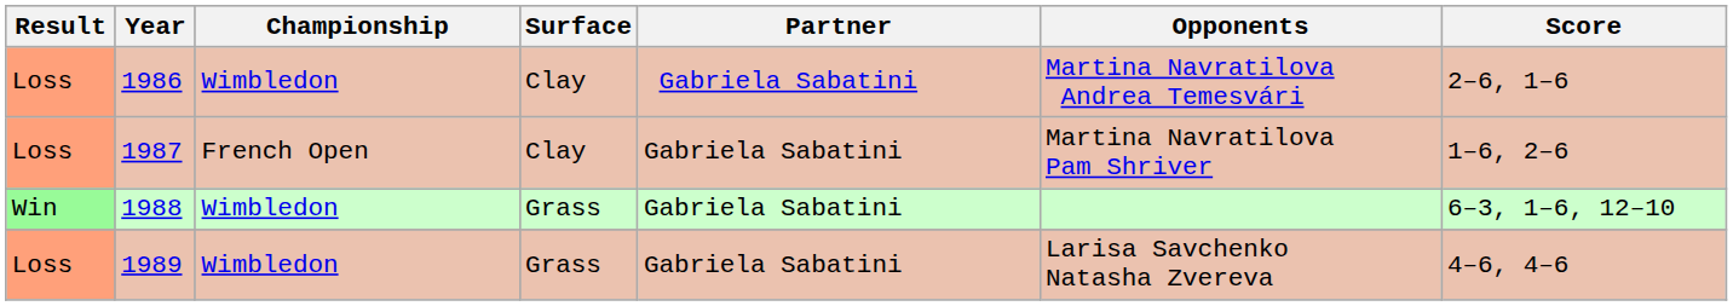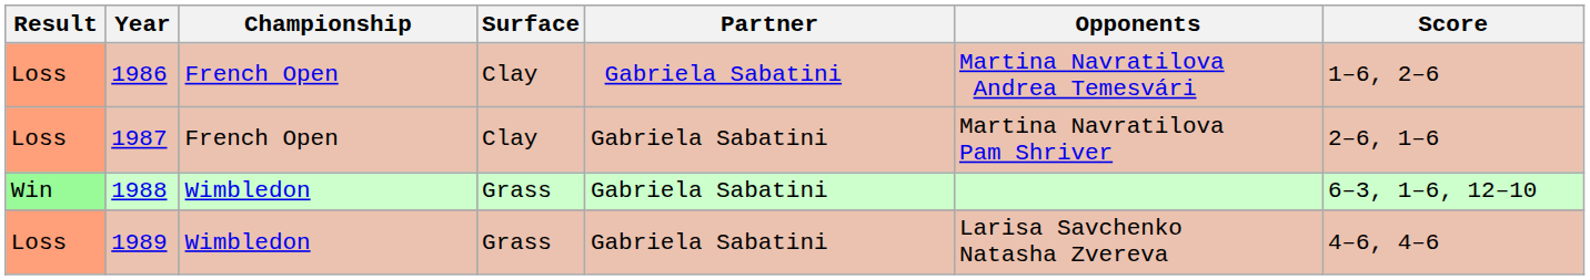 <table class="sortable wikitable">
 <tr>
 <th style="width:50px">Result</th>
 <th style="width:35px">Year</th>
 <th style="width:160px">Championship</th>
 <th style="width:50px">Surface</th>
 <th style="width:200px">Partner</th>
 <th style="width:200px">Opponents</th>
 <th style="width:140px" class="unsortable">Score</th>
 </tr>
 <tr style="background:#ebc2af;">
 <td style="background:#ffa07a;">Loss</td>
 <td><a href='#'>1986</a></td>
-<td><a href='#'>Wimbledon</a></td>
+<td><a href='#'>French Open</a></td>
 <td>Clay</td>
 <td> <a href='#'>Gabriela Sabatini</a></td>
 <td> <a href='#'>Martina Navratilova</a> <br> <a href='#'>Andrea Temesvári</a></td>
-<td>2–6, 1–6</td>
+<td>1–6, 2–6</td>
 </tr>
 <tr style="background:#ebc2af;">
 <td style="background:#ffa07a;">Loss</td>
 <td><a href='#'>1987</a></td>
 <td>French Open</td>
 <td>Clay</td>
 <td> Gabriela Sabatini</td>
 <td> Martina Navratilova<br> <a href='#'>Pam Shriver</a></td>
-<td>1–6, 2–6</td>
+<td>2–6, 1–6</td>
 </tr>
 <tr style="background:#cfc;">
 <td style="background:#98fb98;">Win</td>
 <td><a href='#'>1988</a></td>
 <td><a href='#'>Wimbledon</a></td>
 <td>Grass</td>
 <td> Gabriela Sabatini</td>
 <td></td>
 <td>6–3, 1–6, 12–10</td>
 </tr>
 <tr style="background:#ebc2af;">
 <td style="background:#ffa07a;">Loss</td>
 <td><a href='#'>1989</a></td>
 <td><a href='#'>Wimbledon</a></td>
 <td>Grass</td>
 <td> Gabriela Sabatini</td>
 <td> Larisa Savchenko<br> Natasha Zvereva</td>
 <td>4–6, 4–6</td>
 </tr>
 </table>
